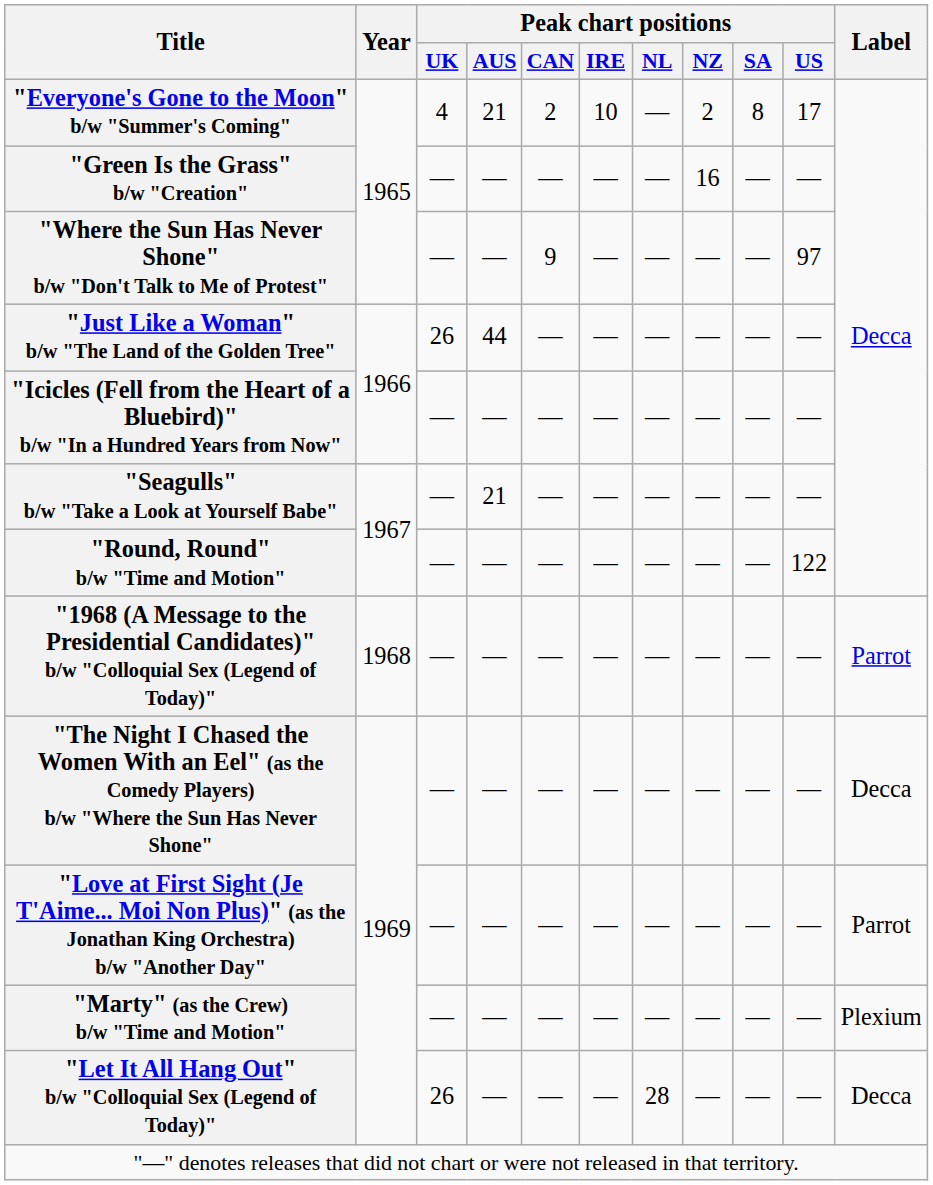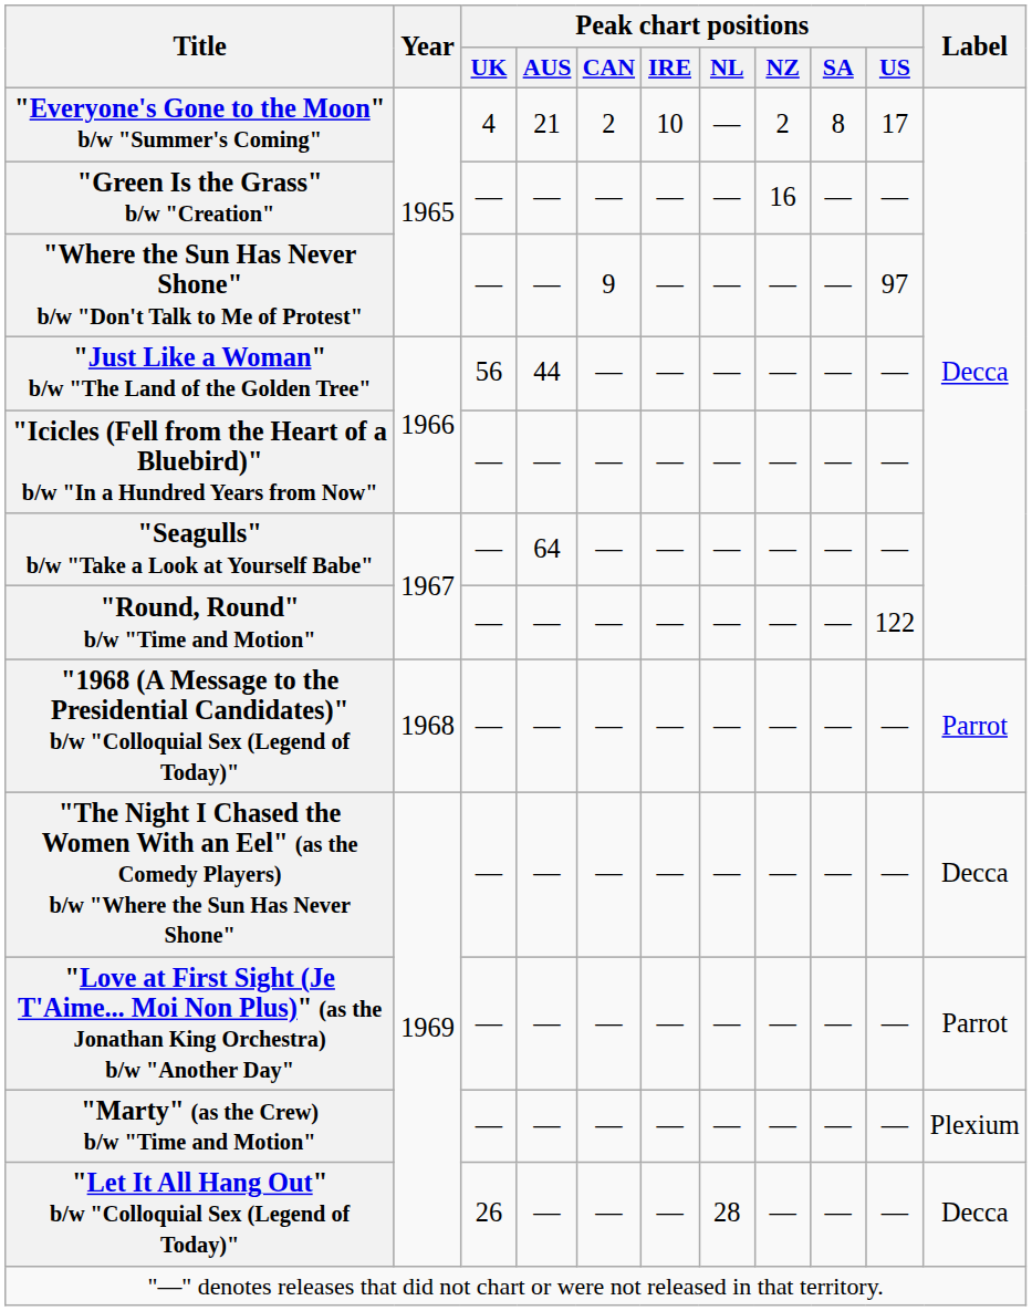 <table class="wikitable plainrowheaders" style="text-align:center;">
 <tr>
 <th rowspan="2" scope="col" style="width:17em;">Title</th>
 <th rowspan="2" scope="col" style="width:2em;">Year</th>
 <th colspan="8">Peak chart positions</th>
 <th rowspan="2">Label</th>
 </tr>
 <tr>
 <th scope="col" style="width:2em;font-size:90%;"><a href='#'>UK</a><br></th>
 <th scope="col" style="width:2em;font-size:90%;"><a href='#'>AUS</a><br></th>
 <th scope="col" style="width:2em;font-size:90%;"><a href='#'>CAN</a><br></th>
 <th scope="col" style="width:2em;font-size:90%;"><a href='#'>IRE</a><br></th>
 <th scope="col" style="width:2em;font-size:90%;"><a href='#'>NL</a><br></th>
 <th scope="col" style="width:2em;font-size:90%;"><a href='#'>NZ</a><br></th>
 <th scope="col" style="width:2em;font-size:90%;"><a href='#'>SA</a><br></th>
 <th scope="col" style="width:2em;font-size:90%;"><a href='#'>US</a><br></th>
 </tr>
 <tr>
 <th scope="row">"<a href='#'>Everyone's Gone to the Moon</a>" <br><small>b/w "Summer's Coming"</small></th>
 <td rowspan="3">1965</td>
 <td>4</td>
 <td>21</td>
 <td>2</td>
 <td>10</td>
 <td>—</td>
 <td>2</td>
 <td>8</td>
 <td>17</td>
 <td rowspan="7"><a href='#'>Decca</a></td>
 </tr>
 <tr>
 <th scope="row">"Green Is the Grass"<br><small>b/w "Creation"</small></th>
 <td>—</td>
 <td>—</td>
 <td>—</td>
 <td>—</td>
 <td>—</td>
 <td>16</td>
 <td>—</td>
 <td>—</td>
 </tr>
 <tr>
 <th scope="row">"Where the Sun Has Never Shone"<br><small>b/w "Don't Talk to Me of Protest"</small></th>
 <td>—</td>
 <td>—</td>
 <td>9</td>
 <td>—</td>
 <td>—</td>
 <td>—</td>
 <td>—</td>
 <td>97</td>
 </tr>
 <tr>
 <th scope="row">"<a href='#'>Just Like a Woman</a>"<br><small>b/w "The Land of the Golden Tree"</small></th>
 <td rowspan="2">1966</td>
-<td>26</td>
+<td>56</td>
 <td>44</td>
 <td>—</td>
 <td>—</td>
 <td>—</td>
 <td>—</td>
 <td>—</td>
 <td>—</td>
 </tr>
 <tr>
 <th scope="row">"Icicles (Fell from the Heart of a Bluebird)"<br><small>b/w "In a Hundred Years from Now"</small></th>
 <td>—</td>
 <td>—</td>
 <td>—</td>
 <td>—</td>
 <td>—</td>
 <td>—</td>
 <td>—</td>
 <td>—</td>
 </tr>
 <tr>
 <th scope="row">"Seagulls"<br><small>b/w "Take a Look at Yourself Babe"</small></th>
 <td rowspan="2">1967</td>
 <td>—</td>
-<td>21</td>
+<td>64</td>
 <td>—</td>
 <td>—</td>
 <td>—</td>
 <td>—</td>
 <td>—</td>
 <td>—</td>
 </tr>
 <tr>
 <th scope="row">"Round, Round"<br><small>b/w "Time and Motion"</small></th>
 <td>—</td>
 <td>—</td>
 <td>—</td>
 <td>—</td>
 <td>—</td>
 <td>—</td>
 <td>—</td>
 <td>122</td>
 </tr>
 <tr>
 <th scope="row">"1968 (A Message to the Presidential Candidates)" <br><small>b/w "Colloquial Sex (Legend of Today)"</small></th>
 <td>1968</td>
 <td>—</td>
 <td>—</td>
 <td>—</td>
 <td>—</td>
 <td>—</td>
 <td>—</td>
 <td>—</td>
 <td>—</td>
 <td><a href='#'>Parrot</a></td>
 </tr>
 <tr>
 <th scope="row">"The Night I Chased the Women With an Eel" <small>(as the Comedy Players)</small><br><small>b/w "Where the Sun Has Never Shone"</small></th>
 <td rowspan="4">1969</td>
 <td>—</td>
 <td>—</td>
 <td>—</td>
 <td>—</td>
 <td>—</td>
 <td>—</td>
 <td>—</td>
 <td>—</td>
 <td>Decca</td>
 </tr>
 <tr>
 <th scope="row">"<a href='#'>Love at First Sight (Je T'Aime... Moi Non Plus)</a>" <small>(as the Jonathan King Orchestra)</small> <br><small>b/w "Another Day"</small></th>
 <td>—</td>
 <td>—</td>
 <td>—</td>
 <td>—</td>
 <td>—</td>
 <td>—</td>
 <td>—</td>
 <td>—</td>
 <td>Parrot</td>
 </tr>
 <tr>
 <th scope="row">"Marty" <small>(as the Crew)</small><br><small>b/w "Time and Motion"</small></th>
 <td>—</td>
 <td>—</td>
 <td>—</td>
 <td>—</td>
 <td>—</td>
 <td>—</td>
 <td>—</td>
 <td>—</td>
 <td>Plexium</td>
 </tr>
 <tr>
 <th scope="row">"<a href='#'>Let It All Hang Out</a>"<br><small>b/w "Colloquial Sex (Legend of Today)"</small></th>
 <td>26</td>
 <td>—</td>
 <td>—</td>
 <td>—</td>
 <td>28</td>
 <td>—</td>
 <td>—</td>
 <td>—</td>
 <td>Decca</td>
 </tr>
 <tr>
 <td colspan="11" style="font-size:90%">"—" denotes releases that did not chart or were not released in that territory.</td>
 </tr>
 </table>
